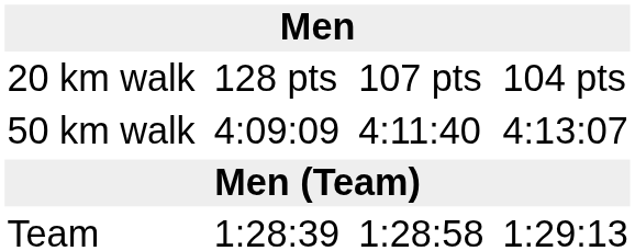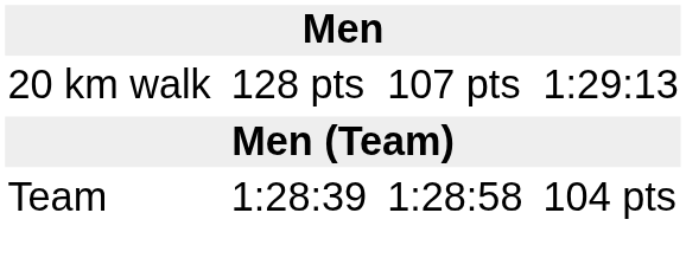 <table>
 <tr>
 <td colspan=7 bgcolor=#eeeeee style=text-align:center;><strong>Men</strong></td>
 </tr>
 <tr>
 <td>20 km walk</td>
 <td></td>
 <td>128 pts</td>
 <td></td>
 <td>107 pts</td>
 <td></td>
-<td>104 pts</td>
-</tr>
-<tr>
-<td>50 km walk</td>
-<td></td>
-<td>4:09:09</td>
-<td></td>
-<td>4:11:40</td>
-<td></td>
-<td>4:13:07</td>
+<td>1:29:13</td>
 </tr>
 <tr>
 <td colspan=7 bgcolor=#eeeeee style=text-align:center;><strong>Men (Team)</strong></td>
 </tr>
 <tr>
 <td>Team</td>
 <td></td>
 <td>1:28:39</td>
 <td></td>
 <td>1:28:58</td>
 <td></td>
-<td>1:29:13</td>
+<td>104 pts</td>
 </tr>
 </table>
